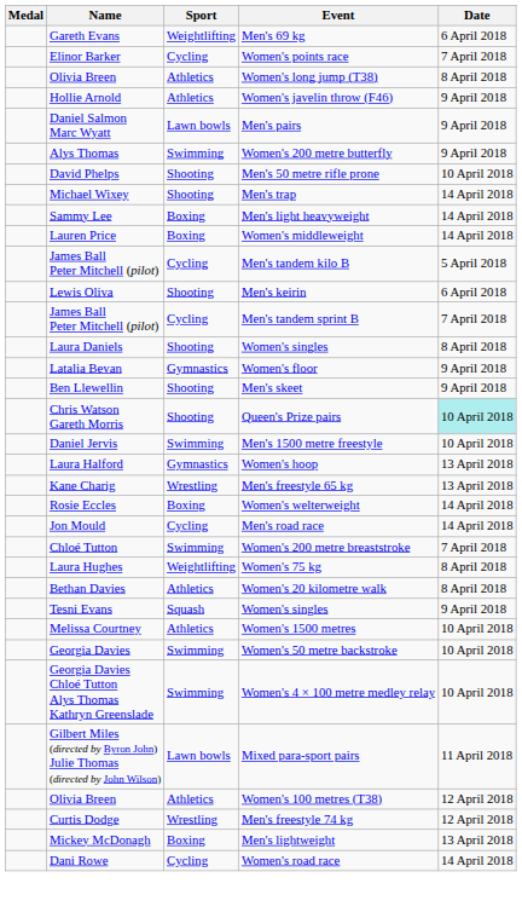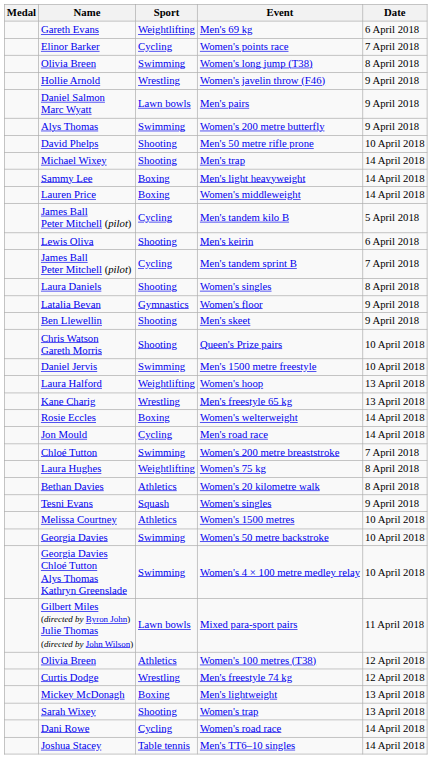 <table class="wikitable sortable">
 <tr>
 <th>Medal</th>
 <th>Name</th>
 <th>Sport</th>
 <th>Event</th>
 <th>Date</th>
 </tr>
 <tr>
 <td></td>
 <td><a href='#'>Gareth Evans</a></td>
 <td><a href='#'>Weightlifting</a></td>
 <td><a href='#'>Men's 69 kg</a></td>
 <td>6 April 2018</td>
 </tr>
 <tr>
 <td></td>
 <td><a href='#'>Elinor Barker</a></td>
 <td><a href='#'>Cycling</a></td>
 <td><a href='#'>Women's points race</a></td>
 <td>7 April 2018</td>
 </tr>
 <tr>
 <td></td>
 <td><a href='#'>Olivia Breen</a></td>
-<td><a href='#'>Athletics</a></td>
+<td><a href='#'>Swimming</a></td>
 <td><a href='#'>Women's long jump (T38)</a></td>
 <td>8 April 2018</td>
 </tr>
 <tr>
 <td></td>
 <td><a href='#'>Hollie Arnold</a></td>
-<td><a href='#'>Athletics</a></td>
+<td><a href='#'>Wrestling</a></td>
 <td><a href='#'>Women's javelin throw (F46)</a></td>
 <td>9 April 2018</td>
 </tr>
 <tr>
 <td></td>
 <td><a href='#'>Daniel Salmon</a><br><a href='#'>Marc Wyatt</a></td>
 <td><a href='#'>Lawn bowls</a></td>
 <td><a href='#'>Men's pairs</a></td>
 <td>9 April 2018</td>
 </tr>
 <tr>
 <td></td>
 <td><a href='#'>Alys Thomas</a></td>
 <td><a href='#'>Swimming</a></td>
 <td><a href='#'>Women's 200 metre butterfly</a></td>
 <td>9 April 2018</td>
 </tr>
 <tr>
 <td></td>
 <td><a href='#'>David Phelps</a></td>
 <td><a href='#'>Shooting</a></td>
 <td><a href='#'>Men's 50 metre rifle prone</a></td>
 <td>10 April 2018</td>
 </tr>
 <tr>
 <td></td>
 <td><a href='#'>Michael Wixey</a></td>
 <td><a href='#'>Shooting</a></td>
 <td><a href='#'>Men's trap</a></td>
 <td>14 April 2018</td>
 </tr>
 <tr>
 <td></td>
 <td><a href='#'>Sammy Lee</a></td>
 <td><a href='#'>Boxing</a></td>
 <td><a href='#'>Men's light heavyweight</a></td>
 <td>14 April 2018</td>
 </tr>
 <tr>
 <td></td>
 <td><a href='#'>Lauren Price</a></td>
 <td><a href='#'>Boxing</a></td>
 <td><a href='#'>Women's middleweight</a></td>
 <td>14 April 2018</td>
 </tr>
 <tr>
 <td></td>
 <td><a href='#'>James Ball</a><br><a href='#'>Peter Mitchell</a> (<em>pilot</em>)</td>
 <td><a href='#'>Cycling</a></td>
 <td><a href='#'>Men's tandem kilo B</a></td>
 <td>5 April 2018</td>
 </tr>
 <tr>
 <td></td>
 <td><a href='#'>Lewis Oliva</a></td>
 <td><a href='#'>Shooting</a></td>
 <td><a href='#'>Men's keirin</a></td>
 <td>6 April 2018</td>
 </tr>
 <tr>
 <td></td>
 <td><a href='#'>James Ball</a><br><a href='#'>Peter Mitchell</a> (<em>pilot</em>)</td>
 <td><a href='#'>Cycling</a></td>
 <td><a href='#'>Men's tandem sprint B</a></td>
 <td>7 April 2018</td>
 </tr>
 <tr>
 <td></td>
 <td><a href='#'>Laura Daniels</a></td>
 <td><a href='#'>Shooting</a></td>
 <td><a href='#'>Women's singles</a></td>
 <td>8 April 2018</td>
 </tr>
 <tr>
 <td></td>
 <td><a href='#'>Latalia Bevan</a></td>
 <td><a href='#'>Gymnastics</a></td>
 <td><a href='#'>Women's floor</a></td>
 <td>9 April 2018</td>
 </tr>
 <tr>
 <td></td>
 <td><a href='#'>Ben Llewellin</a></td>
 <td><a href='#'>Shooting</a></td>
 <td><a href='#'>Men's skeet</a></td>
 <td>9 April 2018</td>
 </tr>
 <tr>
 <td></td>
 <td><a href='#'>Chris Watson</a><br><a href='#'>Gareth Morris</a></td>
 <td><a href='#'>Shooting</a></td>
 <td><a href='#'>Queen's Prize pairs</a></td>
-<td style="background: paleturquoise;">10 April 2018</td>
+<td>10 April 2018</td>
 </tr>
 <tr>
 <td></td>
 <td><a href='#'>Daniel Jervis</a></td>
 <td><a href='#'>Swimming</a></td>
 <td><a href='#'>Men's 1500 metre freestyle</a></td>
 <td>10 April 2018</td>
 </tr>
 <tr>
 <td></td>
 <td><a href='#'>Laura Halford</a></td>
-<td><a href='#'>Gymnastics</a></td>
+<td><a href='#'>Weightlifting</a></td>
 <td><a href='#'>Women's hoop</a></td>
 <td>13 April 2018</td>
 </tr>
 <tr>
 <td></td>
 <td><a href='#'>Kane Charig</a></td>
 <td><a href='#'>Wrestling</a></td>
 <td><a href='#'>Men's freestyle 65 kg</a></td>
 <td>13 April 2018</td>
 </tr>
 <tr>
 <td></td>
 <td><a href='#'>Rosie Eccles</a></td>
 <td><a href='#'>Boxing</a></td>
 <td><a href='#'>Women's welterweight</a></td>
 <td>14 April 2018</td>
 </tr>
 <tr>
 <td></td>
 <td><a href='#'>Jon Mould</a></td>
 <td><a href='#'>Cycling</a></td>
 <td><a href='#'>Men's road race</a></td>
 <td>14 April 2018</td>
 </tr>
 <tr>
 <td></td>
 <td><a href='#'>Chloé Tutton</a></td>
 <td><a href='#'>Swimming</a></td>
 <td><a href='#'>Women's 200 metre breaststroke</a></td>
 <td>7 April 2018</td>
 </tr>
 <tr>
 <td></td>
 <td><a href='#'>Laura Hughes</a></td>
 <td><a href='#'>Weightlifting</a></td>
 <td><a href='#'>Women's 75 kg</a></td>
 <td>8 April 2018</td>
 </tr>
 <tr>
 <td></td>
 <td><a href='#'>Bethan Davies</a></td>
 <td><a href='#'>Athletics</a></td>
 <td><a href='#'>Women's 20 kilometre walk</a></td>
 <td>8 April 2018</td>
 </tr>
 <tr>
 <td></td>
 <td><a href='#'>Tesni Evans</a></td>
 <td><a href='#'>Squash</a></td>
 <td><a href='#'>Women's singles</a></td>
 <td>9 April 2018</td>
 </tr>
 <tr>
 <td></td>
 <td><a href='#'>Melissa Courtney</a></td>
 <td><a href='#'>Athletics</a></td>
 <td><a href='#'>Women's 1500 metres</a></td>
 <td>10 April 2018</td>
 </tr>
 <tr>
 <td></td>
 <td><a href='#'>Georgia Davies</a></td>
 <td><a href='#'>Swimming</a></td>
 <td><a href='#'>Women's 50 metre backstroke</a></td>
 <td>10 April 2018</td>
 </tr>
 <tr>
 <td></td>
 <td><a href='#'>Georgia Davies</a><br><a href='#'>Chloé Tutton</a><br><a href='#'>Alys Thomas</a><br><a href='#'>Kathryn Greenslade</a></td>
 <td><a href='#'>Swimming</a></td>
 <td><a href='#'>Women's 4 × 100 metre medley relay</a></td>
 <td>10 April 2018</td>
 </tr>
 <tr>
 <td></td>
 <td><a href='#'>Gilbert Miles</a><br><small>(<em>directed by</em> <a href='#'>Byron John</a>)</small><br><a href='#'>Julie Thomas</a><br><small>(<em>directed by</em> <a href='#'>John Wilson</a>)</small></td>
 <td><a href='#'>Lawn bowls</a></td>
 <td><a href='#'>Mixed para-sport pairs</a></td>
 <td>11 April 2018</td>
 </tr>
 <tr>
 <td></td>
 <td><a href='#'>Olivia Breen</a></td>
 <td><a href='#'>Athletics</a></td>
 <td><a href='#'>Women's 100 metres (T38)</a></td>
 <td>12 April 2018</td>
 </tr>
 <tr>
 <td></td>
 <td><a href='#'>Curtis Dodge</a></td>
 <td><a href='#'>Wrestling</a></td>
 <td><a href='#'>Men's freestyle 74 kg</a></td>
 <td>12 April 2018</td>
 </tr>
 <tr>
 <td></td>
 <td><a href='#'>Mickey McDonagh</a></td>
 <td><a href='#'>Boxing</a></td>
 <td><a href='#'>Men's lightweight</a></td>
 <td>13 April 2018</td>
 </tr>
 <tr>
 <td></td>
+<td><a href='#'>Sarah Wixey</a></td>
+<td><a href='#'>Shooting</a></td>
+<td><a href='#'>Women's trap</a></td>
+<td>13 April 2018</td>
+</tr>
+<tr>
+<td></td>
 <td><a href='#'>Dani Rowe</a></td>
 <td><a href='#'>Cycling</a></td>
 <td><a href='#'>Women's road race</a></td>
 <td>14 April 2018</td>
 </tr>
+<tr>
+<td></td>
+<td><a href='#'>Joshua Stacey</a></td>
+<td><a href='#'>Table tennis</a></td>
+<td><a href='#'>Men's TT6–10 singles</a></td>
+<td>14 April 2018</td>
+</tr>
 </table>
